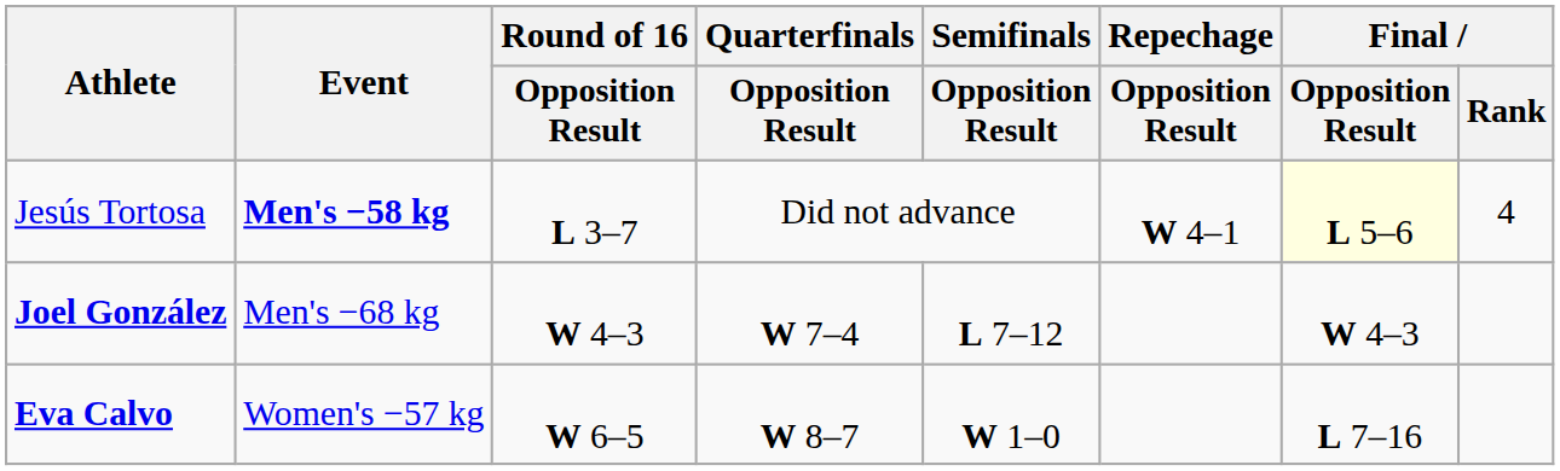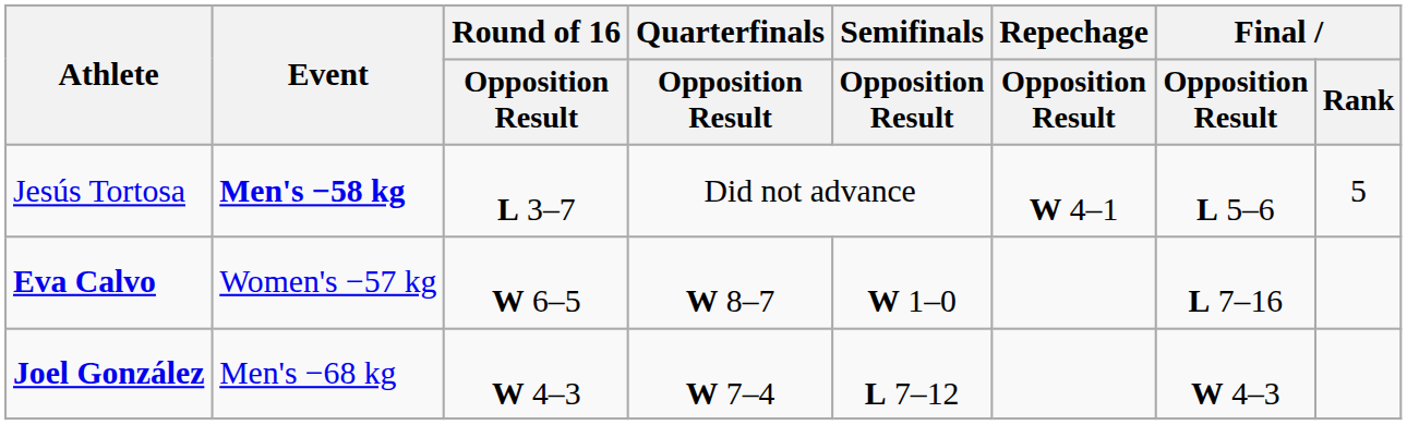 <table class="wikitable" style="font-size:90%;">
 <tr>
 <th rowspan=2>Athlete</th>
 <th rowspan=2>Event</th>
 <th>Round of 16</th>
 <th>Quarterfinals</th>
 <th>Semifinals</th>
 <th>Repechage</th>
 <th colspan=2>Final / </th>
 </tr>
 <tr style="font-size:95%">
 <th>Opposition<br>Result</th>
 <th>Opposition<br>Result</th>
 <th>Opposition<br>Result</th>
 <th>Opposition<br>Result</th>
 <th>Opposition<br>Result</th>
 <th>Rank</th>
 </tr>
 <tr align=center>
 <td align=left><a href='#'>Jesús Tortosa</a></td>
 <td align=left><strong><a href='#'>Men's −58 kg</a></strong></td>
 <td><br><strong>L</strong> 3–7</td>
 <td colspan=2>Did not advance</td>
 <td><br><strong>W</strong> 4–1</td>
-<td style="background: lightyellow;"><br><strong>L</strong> 5–6 </td>
-<td>4</td>
+<td><br><strong>L</strong> 5–6 </td>
+<td>5</td>
+</tr>
+<tr align=center>
+<td align=left><strong><a href='#'>Eva Calvo</a></strong></td>
+<td align=left><a href='#'>Women's −57 kg</a></td>
+<td><br><strong>W</strong> 6–5</td>
+<td><br><strong>W</strong> 8–7</td>
+<td><br><strong>W</strong> 1–0 </td>
+<td></td>
+<td><br><strong>L</strong> 7–16</td>
+<td></td>
 </tr>
 <tr align=center>
 <td align=left><strong><a href='#'>Joel González</a></strong></td>
 <td align=left><a href='#'>Men's −68 kg</a></td>
 <td><br><strong>W</strong> 4–3</td>
 <td><br><strong>W</strong> 7–4</td>
 <td><br><strong>L</strong> 7–12</td>
 <td></td>
 <td><br><strong>W</strong> 4–3</td>
 <td></td>
 </tr>
-<tr align=center>
-<td align=left><strong><a href='#'>Eva Calvo</a></strong></td>
-<td align=left><a href='#'>Women's −57 kg</a></td>
-<td><br><strong>W</strong> 6–5</td>
-<td><br><strong>W</strong> 8–7</td>
-<td><br><strong>W</strong> 1–0 </td>
-<td></td>
-<td><br><strong>L</strong> 7–16</td>
-<td></td>
-</tr>
 </table>
